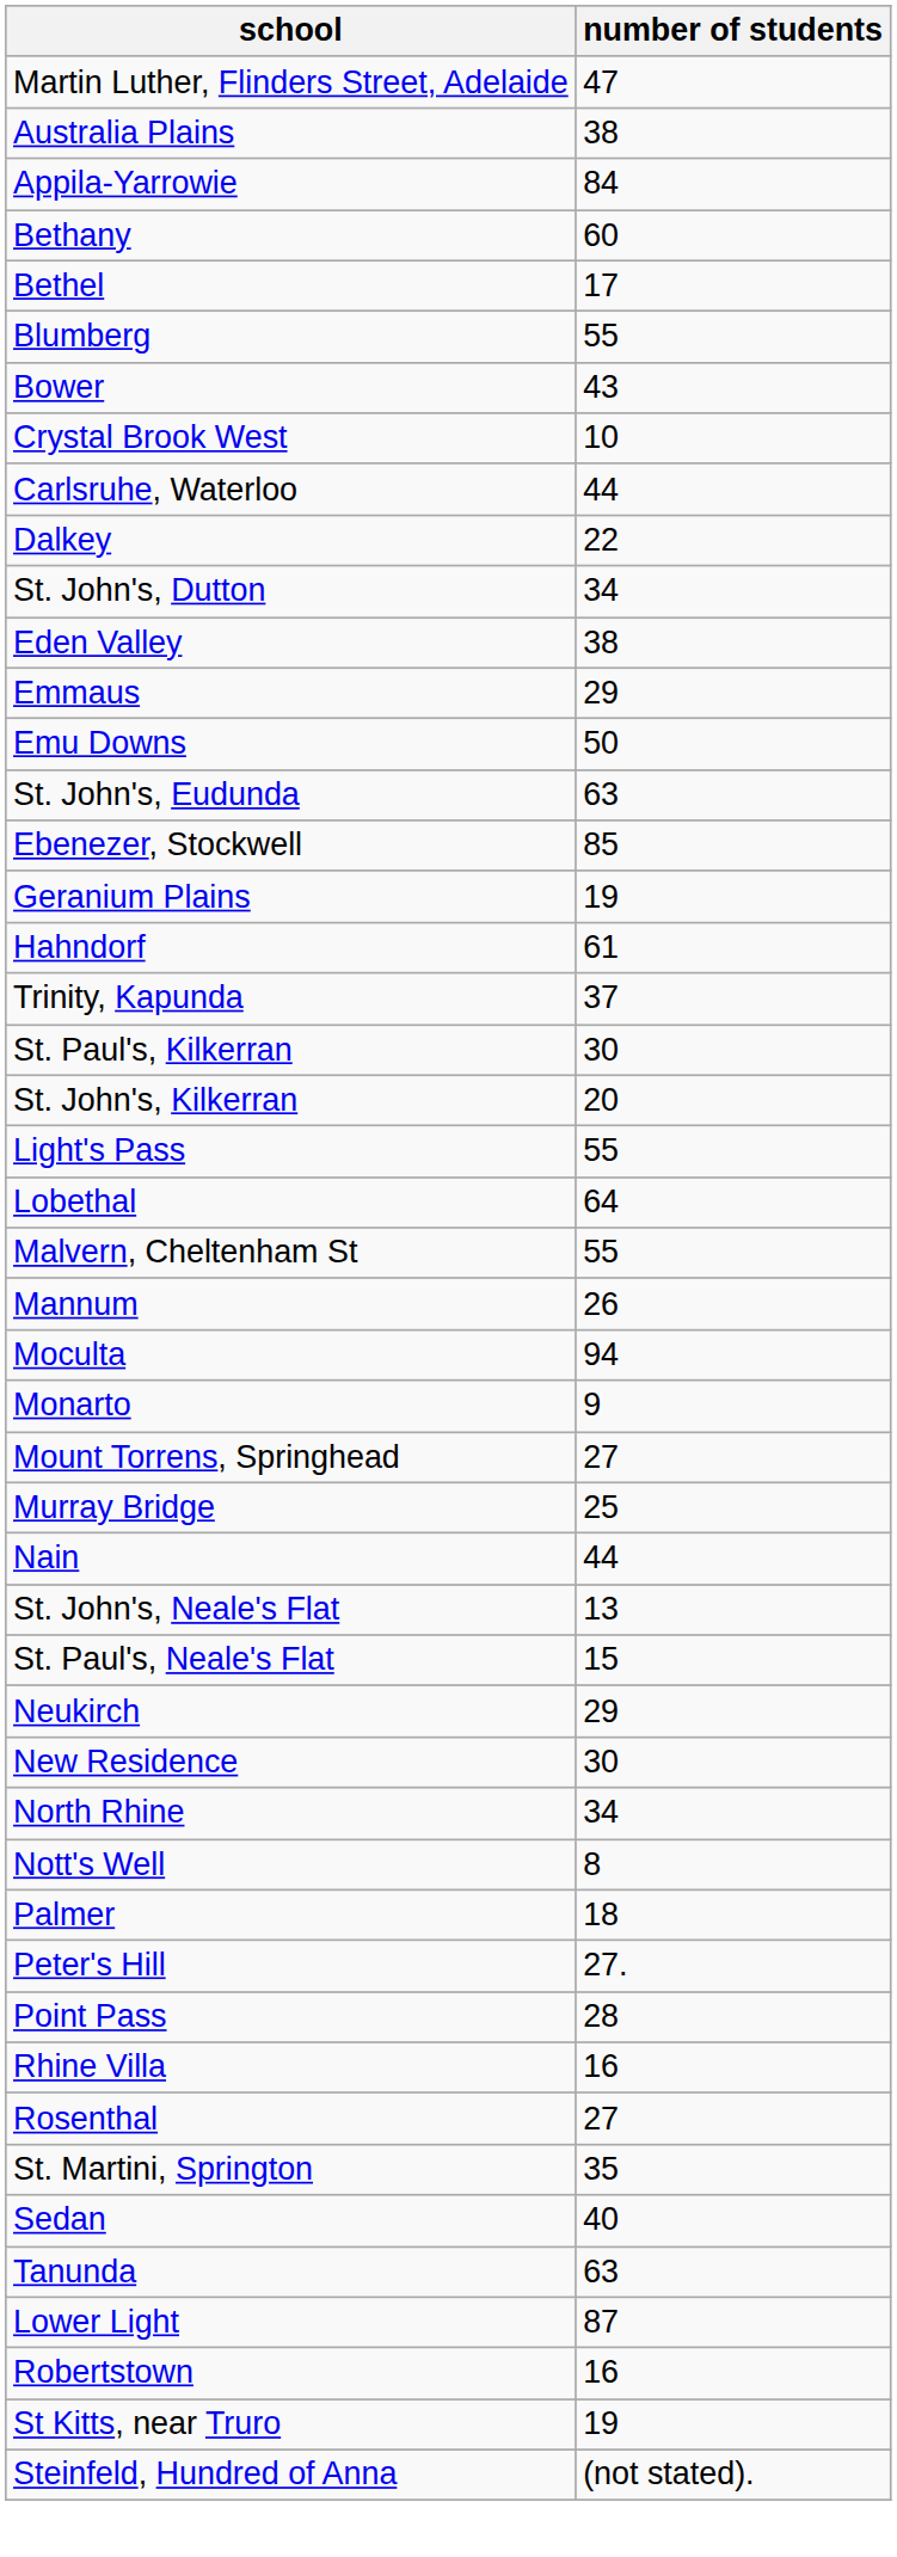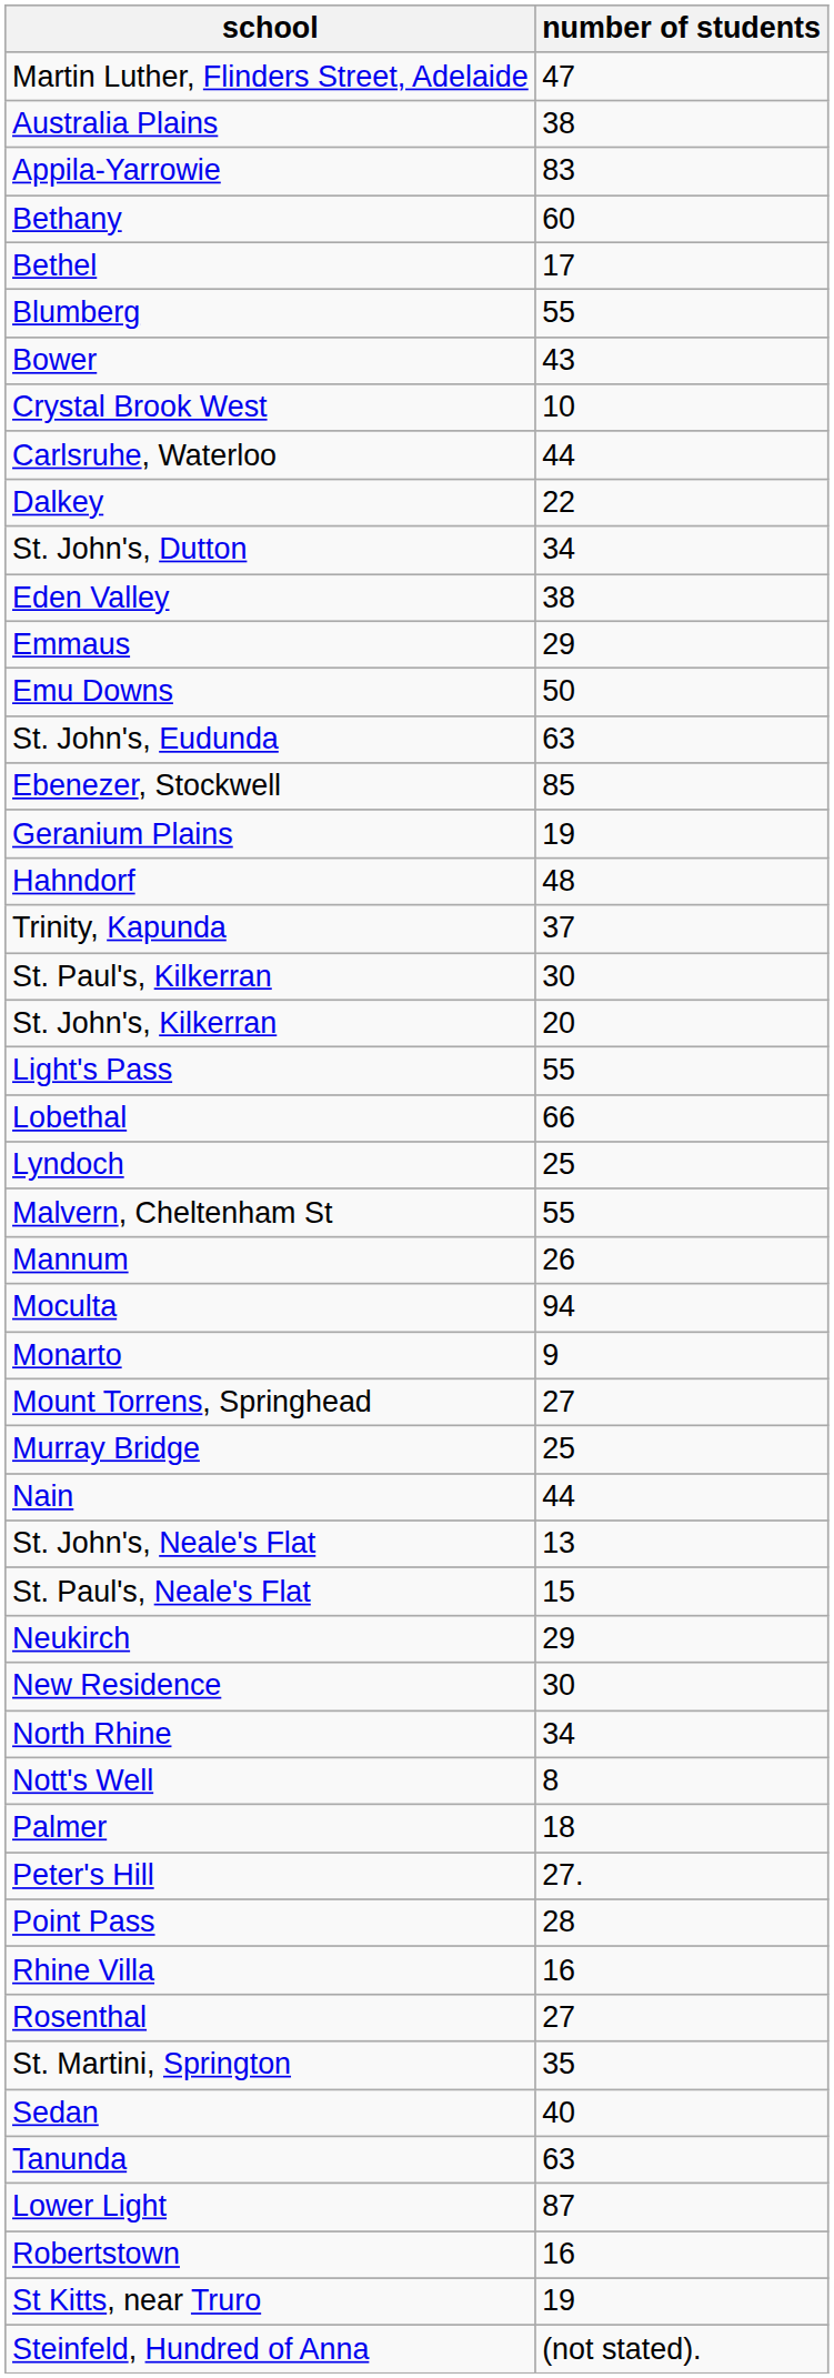 <table class="wikitable sortable">
 <tr>
 <th>school</th>
 <th>number of students</th>
 </tr>
 <tr>
 <td>Martin Luther, <a href='#'>Flinders Street, Adelaide</a></td>
 <td>47</td>
 </tr>
 <tr>
 <td><a href='#'>Australia Plains</a></td>
 <td>38</td>
 </tr>
 <tr>
 <td><a href='#'>Appila-Yarrowie</a></td>
-<td>84</td>
+<td>83</td>
 </tr>
 <tr>
 <td><a href='#'>Bethany</a></td>
 <td>60</td>
 </tr>
 <tr>
 <td><a href='#'>Bethel</a></td>
 <td>17</td>
 </tr>
 <tr>
 <td><a href='#'>Blumberg</a></td>
 <td>55</td>
 </tr>
 <tr>
 <td><a href='#'>Bower</a></td>
 <td>43</td>
 </tr>
 <tr>
 <td><a href='#'>Crystal Brook West</a></td>
 <td>10</td>
 </tr>
 <tr>
 <td><a href='#'>Carlsruhe</a>, Waterloo</td>
 <td>44</td>
 </tr>
 <tr>
 <td><a href='#'>Dalkey</a></td>
 <td>22</td>
 </tr>
 <tr>
 <td>St. John's, <a href='#'>Dutton</a></td>
 <td>34</td>
 </tr>
 <tr>
 <td><a href='#'>Eden Valley</a></td>
 <td>38</td>
 </tr>
 <tr>
 <td><a href='#'>Emmaus</a></td>
 <td>29</td>
 </tr>
 <tr>
 <td><a href='#'>Emu Downs</a></td>
 <td>50</td>
 </tr>
 <tr>
 <td>St. John's, <a href='#'>Eudunda</a></td>
 <td>63</td>
 </tr>
 <tr>
 <td><a href='#'>Ebenezer</a>, Stockwell</td>
 <td>85</td>
 </tr>
 <tr>
 <td><a href='#'>Geranium Plains</a></td>
 <td>19</td>
 </tr>
 <tr>
 <td><a href='#'>Hahndorf</a></td>
-<td>61</td>
+<td>48</td>
 </tr>
 <tr>
 <td>Trinity, <a href='#'>Kapunda</a></td>
 <td>37</td>
 </tr>
 <tr>
 <td>St. Paul's, <a href='#'>Kilkerran</a></td>
 <td>30</td>
 </tr>
 <tr>
 <td>St. John's, <a href='#'>Kilkerran</a></td>
 <td>20</td>
 </tr>
 <tr>
 <td><a href='#'>Light's Pass</a></td>
 <td>55</td>
 </tr>
 <tr>
 <td><a href='#'>Lobethal</a></td>
-<td>64</td>
+<td>66</td>
+</tr>
+<tr>
+<td><a href='#'>Lyndoch</a></td>
+<td>25</td>
 </tr>
 <tr>
 <td><a href='#'>Malvern</a>, Cheltenham St</td>
 <td>55</td>
 </tr>
 <tr>
 <td><a href='#'>Mannum</a></td>
 <td>26</td>
 </tr>
 <tr>
 <td><a href='#'>Moculta</a></td>
 <td>94</td>
 </tr>
 <tr>
 <td><a href='#'>Monarto</a></td>
 <td>9</td>
 </tr>
 <tr>
 <td><a href='#'>Mount Torrens</a>, Springhead</td>
 <td>27</td>
 </tr>
 <tr>
 <td><a href='#'>Murray Bridge</a></td>
 <td>25</td>
 </tr>
 <tr>
 <td><a href='#'>Nain</a></td>
 <td>44</td>
 </tr>
 <tr>
 <td>St. John's, <a href='#'>Neale's Flat</a></td>
 <td>13</td>
 </tr>
 <tr>
 <td>St. Paul's, <a href='#'>Neale's Flat</a></td>
 <td>15</td>
 </tr>
 <tr>
 <td><a href='#'>Neukirch</a></td>
 <td>29</td>
 </tr>
 <tr>
 <td><a href='#'>New Residence</a></td>
 <td>30</td>
 </tr>
 <tr>
 <td><a href='#'>North Rhine</a></td>
 <td>34</td>
 </tr>
 <tr>
 <td><a href='#'>Nott's Well</a></td>
 <td>8</td>
 </tr>
 <tr>
 <td><a href='#'>Palmer</a></td>
 <td>18</td>
 </tr>
 <tr>
 <td><a href='#'>Peter's Hill</a></td>
 <td>27.</td>
 </tr>
 <tr>
 <td><a href='#'>Point Pass</a></td>
 <td>28</td>
 </tr>
 <tr>
 <td><a href='#'>Rhine Villa</a></td>
 <td>16</td>
 </tr>
 <tr>
 <td><a href='#'>Rosenthal</a></td>
 <td>27</td>
 </tr>
 <tr>
 <td>St. Martini, <a href='#'>Springton</a></td>
 <td>35</td>
 </tr>
 <tr>
 <td><a href='#'>Sedan</a></td>
 <td>40</td>
 </tr>
 <tr>
 <td><a href='#'>Tanunda</a></td>
 <td>63</td>
 </tr>
 <tr>
 <td><a href='#'>Lower Light</a></td>
 <td>87</td>
 </tr>
 <tr>
 <td><a href='#'>Robertstown</a></td>
 <td>16</td>
 </tr>
 <tr>
 <td><a href='#'>St Kitts</a>, near <a href='#'>Truro</a></td>
 <td>19</td>
 </tr>
 <tr>
 <td><a href='#'>Steinfeld</a>, <a href='#'>Hundred of Anna</a></td>
 <td>(not stated).</td>
 </tr>
 </table>
